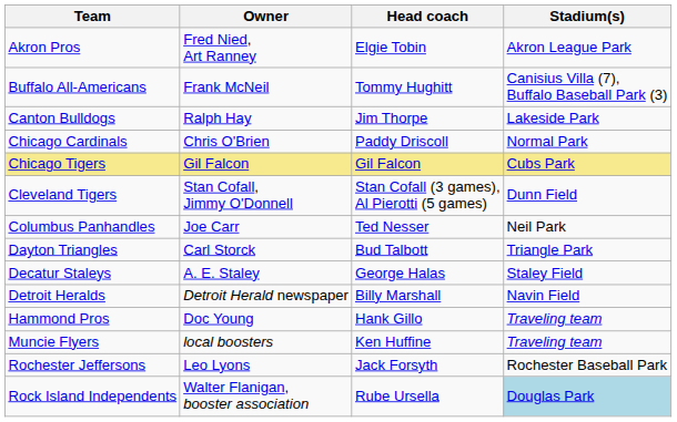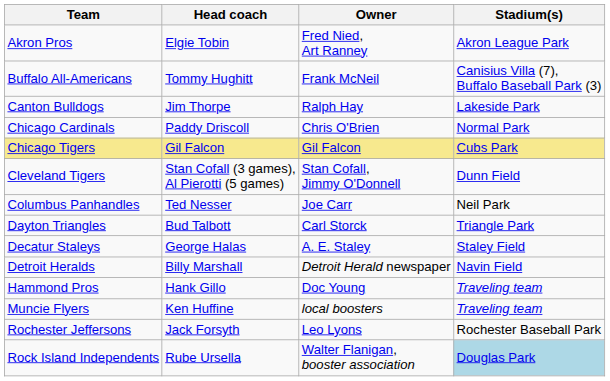 <table class="wikitable">
 <tr>
 <th>Team</th>
+<th>Head coach</th>
 <th>Owner</th>
-<th>Head coach</th>
 <th>Stadium(s)</th>
 </tr>
 <tr>
 <td><a href='#'>Akron Pros</a></td>
+<td><a href='#'>Elgie Tobin</a></td>
 <td><a href='#'>Fred Nied</a>,<br><a href='#'>Art Ranney</a></td>
-<td><a href='#'>Elgie Tobin</a></td>
 <td><a href='#'>Akron League Park</a></td>
 </tr>
 <tr>
 <td><a href='#'>Buffalo All-Americans</a></td>
+<td><a href='#'>Tommy Hughitt</a></td>
 <td><a href='#'>Frank McNeil</a></td>
-<td><a href='#'>Tommy Hughitt</a></td>
 <td><a href='#'>Canisius Villa</a> (7), <br><a href='#'>Buffalo Baseball Park</a> (3)</td>
 </tr>
 <tr>
 <td><a href='#'>Canton Bulldogs</a></td>
+<td><a href='#'>Jim Thorpe</a></td>
 <td><a href='#'>Ralph Hay</a></td>
-<td><a href='#'>Jim Thorpe</a></td>
 <td><a href='#'>Lakeside Park</a></td>
 </tr>
 <tr>
 <td><a href='#'>Chicago Cardinals</a></td>
+<td><a href='#'>Paddy Driscoll</a></td>
 <td><a href='#'>Chris O'Brien</a></td>
-<td><a href='#'>Paddy Driscoll</a></td>
 <td><a href='#'>Normal Park</a></td>
 </tr>
 <tr style="background-color:#f7e98e;">
 <td><a href='#'>Chicago Tigers</a></td>
 <td><a href='#'>Gil Falcon</a></td>
 <td><a href='#'>Gil Falcon</a></td>
 <td><a href='#'>Cubs Park</a></td>
 </tr>
 <tr>
 <td><a href='#'>Cleveland Tigers</a></td>
+<td><a href='#'>Stan Cofall</a> (3 games), <br><a href='#'>Al Pierotti</a> (5 games)</td>
 <td><a href='#'>Stan Cofall</a>,<br><a href='#'>Jimmy O'Donnell</a></td>
-<td><a href='#'>Stan Cofall</a> (3 games), <br><a href='#'>Al Pierotti</a> (5 games)</td>
 <td><a href='#'>Dunn Field</a></td>
 </tr>
 <tr>
 <td><a href='#'>Columbus Panhandles</a></td>
+<td><a href='#'>Ted Nesser</a></td>
 <td><a href='#'>Joe Carr</a></td>
-<td><a href='#'>Ted Nesser</a></td>
 <td>Neil Park</td>
 </tr>
 <tr>
 <td><a href='#'>Dayton Triangles</a></td>
+<td><a href='#'>Bud Talbott</a></td>
 <td><a href='#'>Carl Storck</a></td>
-<td><a href='#'>Bud Talbott</a></td>
 <td><a href='#'>Triangle Park</a></td>
 </tr>
 <tr>
 <td><a href='#'>Decatur Staleys</a></td>
+<td><a href='#'>George Halas</a></td>
 <td><a href='#'>A. E. Staley</a></td>
-<td><a href='#'>George Halas</a></td>
 <td><a href='#'>Staley Field</a></td>
 </tr>
 <tr>
 <td><a href='#'>Detroit Heralds</a></td>
+<td><a href='#'>Billy Marshall</a></td>
 <td><em>Detroit Herald</em> newspaper</td>
-<td><a href='#'>Billy Marshall</a></td>
 <td><a href='#'>Navin Field</a></td>
 </tr>
 <tr>
 <td><a href='#'>Hammond Pros</a></td>
+<td><a href='#'>Hank Gillo</a></td>
 <td><a href='#'>Doc Young</a></td>
-<td><a href='#'>Hank Gillo</a></td>
 <td><em><a href='#'>Traveling team</a></em></td>
 </tr>
 <tr>
 <td><a href='#'>Muncie Flyers</a></td>
+<td><a href='#'>Ken Huffine</a></td>
 <td><em>local boosters</em></td>
-<td><a href='#'>Ken Huffine</a></td>
 <td><em><a href='#'>Traveling team</a></em></td>
 </tr>
 <tr>
 <td><a href='#'>Rochester Jeffersons</a></td>
+<td><a href='#'>Jack Forsyth</a></td>
 <td><a href='#'>Leo Lyons</a></td>
-<td><a href='#'>Jack Forsyth</a></td>
 <td>Rochester Baseball Park</td>
 </tr>
 <tr>
 <td><a href='#'>Rock Island Independents</a></td>
+<td><a href='#'>Rube Ursella</a></td>
 <td><a href='#'>Walter Flanigan</a>,<br><em>booster association</em></td>
-<td><a href='#'>Rube Ursella</a></td>
 <td style="background: lightblue;"><a href='#'>Douglas Park</a></td>
 </tr>
 </table>
